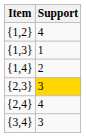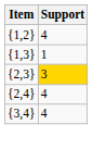 <table class="wikitable">
 <tr>
 <th>Item</th>
 <th>Support</th>
 </tr>
 <tr>
 <td>{1,2}</td>
 <td>4</td>
 </tr>
 <tr>
 <td>{1,3}</td>
 <td>1</td>
 </tr>
 <tr>
-<td>{1,4}</td>
-<td>2</td>
-</tr>
-<tr>
 <td>{2,3}</td>
 <td style="background: gold;">3</td>
 </tr>
 <tr>
 <td>{2,4}</td>
 <td>4</td>
 </tr>
 <tr>
 <td>{3,4}</td>
-<td>3</td>
+<td>4</td>
 </tr>
 </table>
